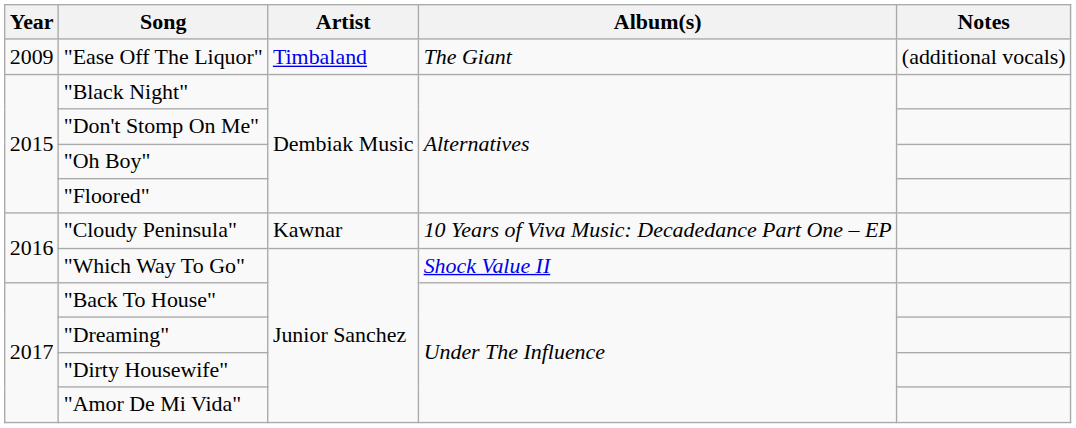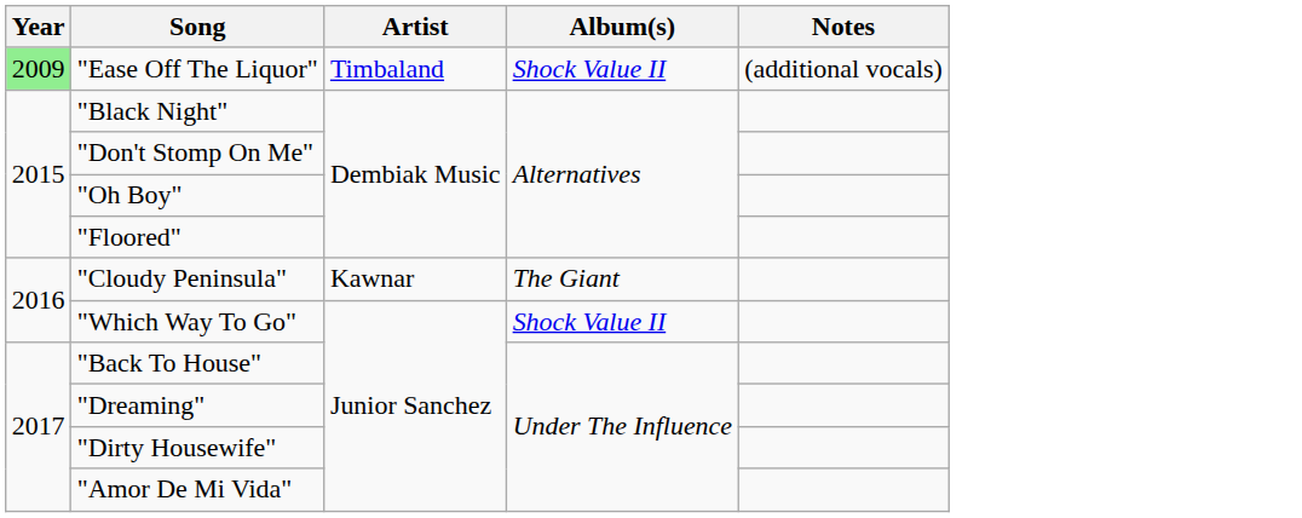 <table class="wikitable">
 <tr>
 <th>Year</th>
 <th>Song</th>
 <th>Artist</th>
 <th>Album(s)</th>
 <th>Notes</th>
 </tr>
 <tr>
-<td rowspan="1">2009</td>
+<td rowspan="1" style="background: lightgreen;">2009</td>
 <td>"Ease Off The Liquor"</td>
 <td><a href='#'>Timbaland</a></td>
-<td><em>The Giant</em></td>
+<td><em><a href='#'>Shock Value II</a></em></td>
 <td>(additional vocals)</td>
 </tr>
 <tr>
 <td rowspan="4">2015</td>
 <td>"Black Night"</td>
 <td rowspan="4">Dembiak Music</td>
 <td rowspan="4"><em>Alternatives</em></td>
 <td></td>
 </tr>
 <tr>
 <td>"Don't Stomp On Me"</td>
 <td></td>
 </tr>
 <tr>
 <td>"Oh Boy"</td>
 <td></td>
 </tr>
 <tr>
 <td>"Floored"</td>
 <td></td>
 </tr>
 <tr>
 <td rowspan="2">2016</td>
 <td>"Cloudy Peninsula"</td>
 <td>Kawnar</td>
-<td><em>10 Years of Viva Music: Decadedance Part One – EP</em></td>
+<td><em>The Giant</em></td>
 <td></td>
 </tr>
 <tr>
 <td>"Which Way To Go"</td>
 <td rowspan="5">Junior Sanchez</td>
 <td><em><a href='#'>Shock Value II</a></em></td>
 <td></td>
 </tr>
 <tr>
 <td rowspan="4">2017</td>
 <td>"Back To House"</td>
 <td rowspan="4"><em>Under The Influence</em></td>
 <td></td>
 </tr>
 <tr>
 <td>"Dreaming"</td>
 <td></td>
 </tr>
 <tr>
 <td>"Dirty Housewife"</td>
 <td></td>
 </tr>
 <tr>
 <td>"Amor De Mi Vida"</td>
 <td></td>
 </tr>
 </table>
